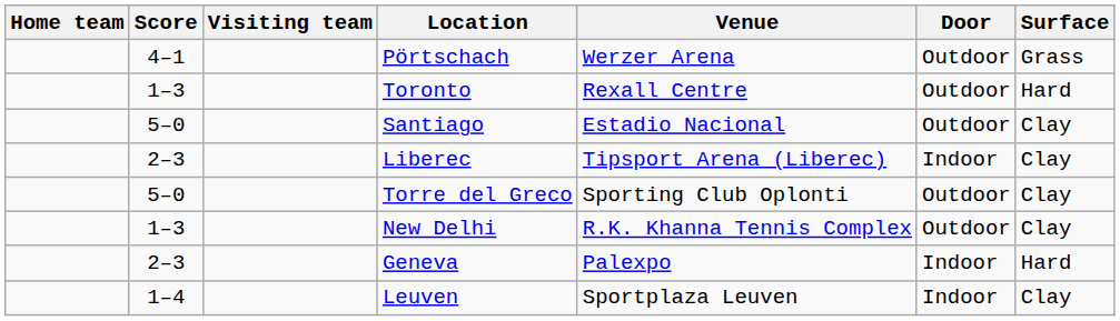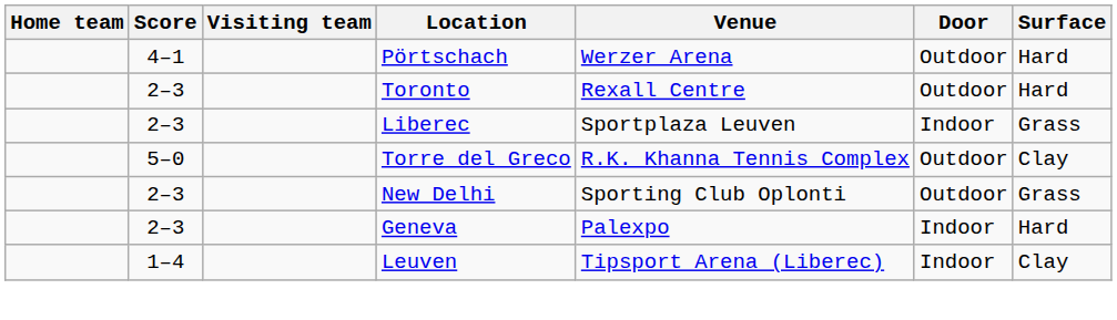 <table class="wikitable" style="border:1px solid #aaa;">
 <tr>
 <th>Home team</th>
 <th>Score</th>
 <th>Visiting team</th>
 <th>Location</th>
 <th>Venue</th>
 <th>Door</th>
 <th>Surface</th>
 </tr>
 <tr>
 <td><strong></strong></td>
 <td style="text-align:center;">4–1</td>
 <td></td>
 <td><a href='#'>Pörtschach</a></td>
 <td><a href='#'>Werzer Arena</a></td>
 <td>Outdoor</td>
-<td>Grass</td>
+<td>Hard</td>
 </tr>
 <tr>
 <td></td>
-<td style="text-align:center;">1–3</td>
+<td style="text-align:center;">2–3</td>
 <td><strong></strong></td>
 <td><a href='#'>Toronto</a></td>
 <td><a href='#'>Rexall Centre</a></td>
 <td>Outdoor</td>
 <td>Hard</td>
 </tr>
 <tr>
+<td></td>
+<td style="text-align:center;">2–3</td>
 <td><strong></strong></td>
+<td><a href='#'>Liberec</a></td>
+<td>Sportplaza Leuven</td>
+<td>Indoor</td>
+<td>Grass</td>
+</tr>
+<tr>
+<td></td>
 <td style="text-align:center;">5–0</td>
-<td></td>
-<td><a href='#'>Santiago</a></td>
-<td><a href='#'>Estadio Nacional</a></td>
+<td><strong></strong></td>
+<td><a href='#'>Torre del Greco</a></td>
+<td><a href='#'>R.K. Khanna Tennis Complex</a></td>
 <td>Outdoor</td>
 <td>Clay</td>
 </tr>
 <tr>
 <td></td>
 <td style="text-align:center;">2–3</td>
 <td><strong></strong></td>
-<td><a href='#'>Liberec</a></td>
-<td><a href='#'>Tipsport Arena (Liberec)</a></td>
-<td>Indoor</td>
-<td>Clay</td>
-</tr>
-<tr>
-<td></td>
-<td style="text-align:center;">5–0</td>
-<td><strong></strong></td>
-<td><a href='#'>Torre del Greco</a></td>
+<td><a href='#'>New Delhi</a></td>
 <td>Sporting Club Oplonti</td>
 <td>Outdoor</td>
-<td>Clay</td>
-</tr>
-<tr>
-<td></td>
-<td style="text-align:center;">1–3</td>
-<td><strong></strong></td>
-<td><a href='#'>New Delhi</a></td>
-<td><a href='#'>R.K. Khanna Tennis Complex</a></td>
-<td>Outdoor</td>
-<td>Clay</td>
+<td>Grass</td>
 </tr>
 <tr>
 <td><strong></strong></td>
 <td style="text-align:center;">2–3</td>
 <td></td>
 <td><a href='#'>Geneva</a></td>
 <td><a href='#'>Palexpo</a></td>
 <td>Indoor</td>
 <td>Hard</td>
 </tr>
 <tr>
 <td></td>
 <td style="text-align:center;">1–4</td>
 <td><strong></strong></td>
 <td><a href='#'>Leuven</a></td>
-<td>Sportplaza Leuven</td>
+<td><a href='#'>Tipsport Arena (Liberec)</a></td>
 <td>Indoor</td>
 <td>Clay</td>
 </tr>
 </table>
